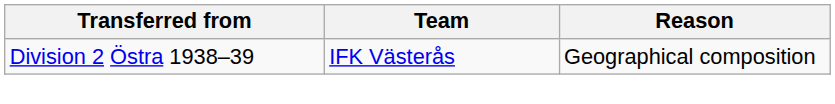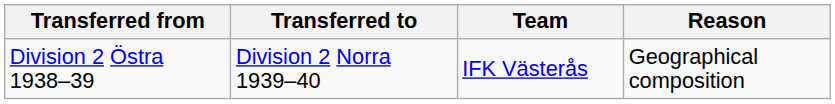 <table class="wikitable" style="text-align: left;">
 <tr>
 <th style="width: 275px;">Transferred from</th>
+<th style="width: 275px;">Transferred to</th>
 <th style="width: 200px;">Team</th>
 <th style="width: 225px;">Reason</th>
 </tr>
 <tr>
 <td><a href='#'>Division 2</a> <a href='#'>Östra</a> 1938–39</td>
+<td><a href='#'>Division 2</a> <a href='#'>Norra</a> 1939–40</td>
 <td><a href='#'>IFK Västerås</a></td>
 <td>Geographical composition</td>
 </tr>
 </table>
